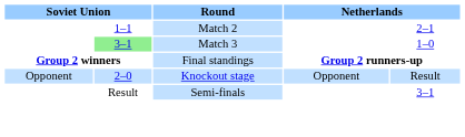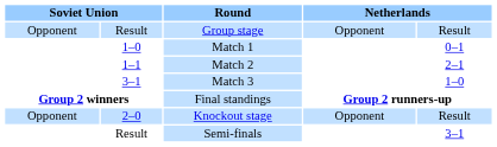 <table style="width:100%;text-align:center">
 <tr style="vertical-align:top;background:#99CCFF">
 <th colspan="2">Soviet Union</th>
 <th>Round</th>
 <th colspan="2">Netherlands</th>
+</tr>
+<tr style="vertical-align:top;background:#C1E0FF">
+<td>Opponent</td>
+<td>Result</td>
+<td><a href='#'>Group stage</a></td>
+<td>Opponent</td>
+<td>Result</td>
+</tr>
+<tr>
+<td></td>
+<td><a href='#'>1–0</a></td>
+<td style="background:#c1e0ff">Match 1</td>
+<td></td>
+<td><a href='#'>0–1</a></td>
 </tr>
 <tr>
 <td></td>
 <td><a href='#'>1–1</a></td>
 <td style="background:#c1e0ff">Match 2</td>
 <td></td>
 <td><a href='#'>2–1</a></td>
 </tr>
 <tr>
 <td></td>
-<td style="background: lightgreen;"><a href='#'>3–1</a></td>
+<td><a href='#'>3–1</a></td>
 <td style="background:#c1e0ff">Match 3</td>
 <td></td>
 <td><a href='#'>1–0</a></td>
 </tr>
 <tr>
 <td colspan="2" style="text-align:center"><strong><a href='#'>Group 2</a> winners</strong><br><div></div></td>
 <td style="background:#c1e0ff">Final standings</td>
 <td colspan="2" style="text-align:center"><strong><a href='#'>Group 2</a> runners-up</strong><br><div></div></td>
 </tr>
 <tr style="vertical-align:top;background:#c1e0ff">
 <td>Opponent</td>
 <td><a href='#'>2–0</a></td>
 <td><a href='#'>Knockout stage</a></td>
 <td>Opponent</td>
 <td>Result</td>
 </tr>
 <tr>
 <td></td>
 <td>Result</td>
 <td style="background:#c1e0ff">Semi-finals</td>
 <td></td>
 <td><a href='#'>3–1</a></td>
 </tr>
 </table>
